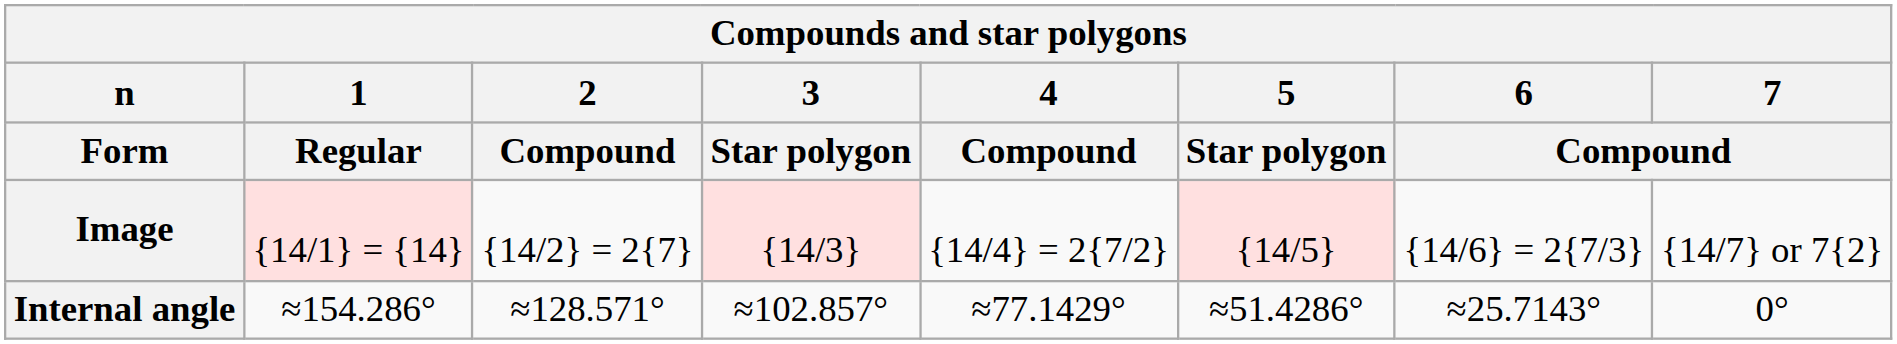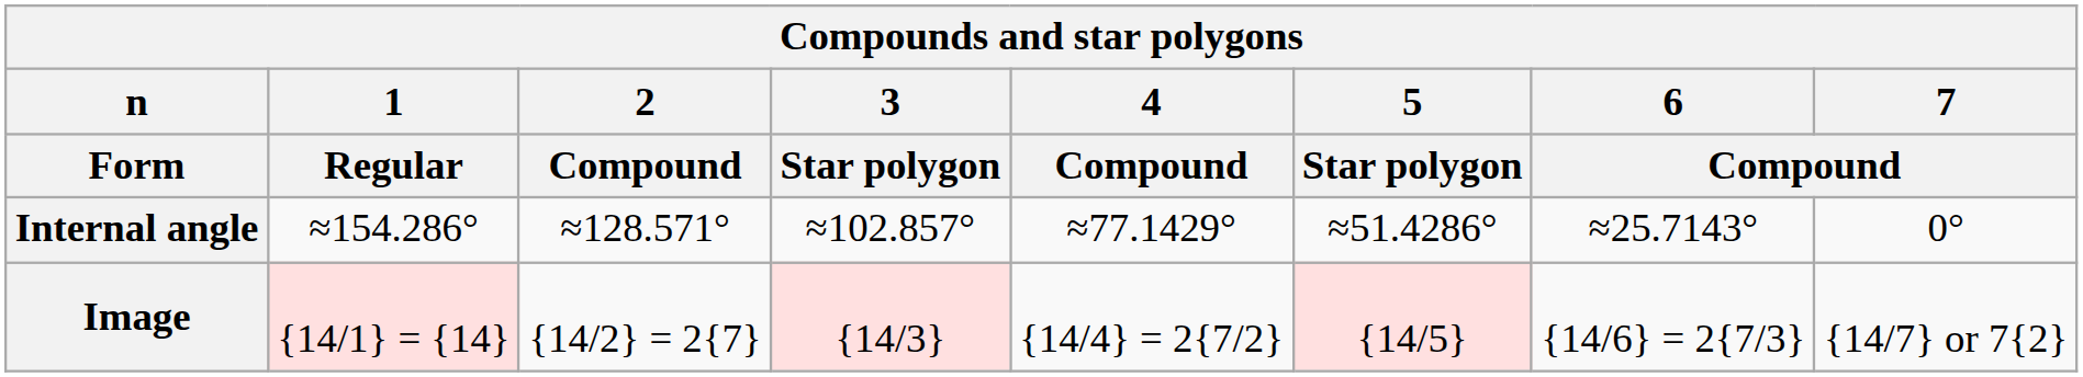 <table class="collapsible wikitable">
 <tr>
 <th colspan=8>Compounds and star polygons</th>
 </tr>
 <tr>
 <th>n</th>
 <th>1</th>
 <th>2</th>
 <th>3</th>
 <th>4</th>
 <th>5</th>
 <th>6</th>
 <th>7</th>
 </tr>
 <tr>
 <th>Form</th>
 <th>Regular</th>
 <th>Compound</th>
 <th>Star polygon</th>
 <th>Compound</th>
 <th>Star polygon</th>
 <th colspan=2>Compound</th>
 </tr>
 <tr align=center>
+<th>Internal angle</th>
+<td>≈154.286°</td>
+<td>≈128.571°</td>
+<td>≈102.857°</td>
+<td>≈77.1429°</td>
+<td>≈51.4286°</td>
+<td>≈25.7143°</td>
+<td>0°</td>
+</tr>
+<tr align=center>
 <th>Image</th>
 <td BGCOLOR="#ffe0e0"><br>{14/1} = {14}<br></td>
 <td><br>{14/2} = 2{7}<br></td>
 <td BGCOLOR="#ffe0e0"><br>{14/3}<br></td>
 <td><br>{14/4} = 2{7/2}<br></td>
 <td BGCOLOR="#ffe0e0"><br>{14/5}<br></td>
 <td><br>{14/6} = 2{7/3}<br></td>
 <td><br>{14/7} or 7{2}</td>
 </tr>
-<tr align=center>
-<th>Internal angle</th>
-<td>≈154.286°</td>
-<td>≈128.571°</td>
-<td>≈102.857°</td>
-<td>≈77.1429°</td>
-<td>≈51.4286°</td>
-<td>≈25.7143°</td>
-<td>0°</td>
-</tr>
 </table>
